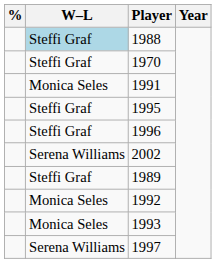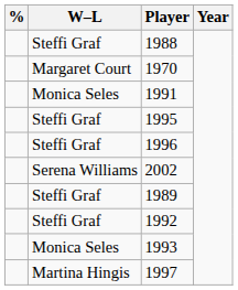 <table class="wikitable">
 <tr>
 <th>%</th>
 <th>W–L</th>
 <th>Player</th>
 <th>Year</th>
 </tr>
 <tr>
 <td></td>
-<td style="background: lightblue;"> Steffi Graf</td>
+<td> Steffi Graf</td>
 <td>1988</td>
 </tr>
 <tr>
 <td></td>
-<td> Steffi Graf</td>
+<td> Margaret Court</td>
 <td>1970</td>
 </tr>
 <tr>
 <td></td>
 <td> Monica Seles</td>
 <td>1991</td>
 </tr>
 <tr>
 <td></td>
 <td> Steffi Graf</td>
 <td>1995</td>
 </tr>
 <tr>
 <td></td>
 <td> Steffi Graf</td>
 <td>1996</td>
 </tr>
 <tr>
 <td></td>
 <td> Serena Williams</td>
 <td>2002</td>
 </tr>
 <tr>
 <td></td>
 <td> Steffi Graf</td>
 <td>1989</td>
 </tr>
 <tr>
 <td></td>
-<td> Monica Seles</td>
+<td> Steffi Graf</td>
 <td>1992</td>
 </tr>
 <tr>
 <td></td>
 <td> Monica Seles</td>
 <td>1993</td>
 </tr>
 <tr>
 <td></td>
-<td> Serena Williams</td>
+<td> Martina Hingis</td>
 <td>1997</td>
 </tr>
 </table>
